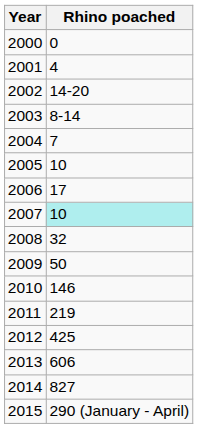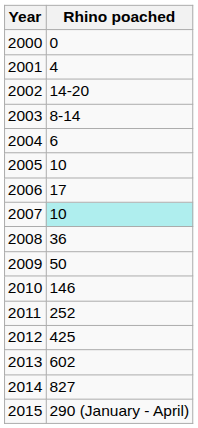 <table class="wikitable sortable" style="margin:5px;float:right">
 <tr>
 <th>Year</th>
 <th>Rhino poached</th>
 </tr>
 <tr>
 <td>2000</td>
 <td>0</td>
 </tr>
 <tr>
 <td>2001</td>
 <td>4</td>
 </tr>
 <tr>
 <td>2002</td>
 <td>14-20</td>
 </tr>
 <tr>
 <td>2003</td>
 <td>8-14</td>
 </tr>
 <tr>
 <td>2004</td>
-<td>7</td>
+<td>6</td>
 </tr>
 <tr>
 <td>2005</td>
 <td>10</td>
 </tr>
 <tr>
 <td>2006</td>
 <td>17</td>
 </tr>
 <tr>
 <td>2007</td>
 <td style="background: paleturquoise;">10</td>
 </tr>
 <tr>
 <td>2008</td>
-<td>32</td>
+<td>36</td>
 </tr>
 <tr>
 <td>2009</td>
 <td>50</td>
 </tr>
 <tr>
 <td>2010</td>
 <td>146 </td>
 </tr>
 <tr>
 <td>2011</td>
-<td>219 </td>
+<td>252 </td>
 </tr>
 <tr>
 <td>2012</td>
 <td>425 </td>
 </tr>
 <tr>
 <td>2013</td>
-<td>606 </td>
+<td>602 </td>
 </tr>
 <tr>
 <td>2014</td>
 <td>827 </td>
 </tr>
 <tr>
 <td>2015</td>
 <td>290 (January - April) </td>
 </tr>
 </table>
